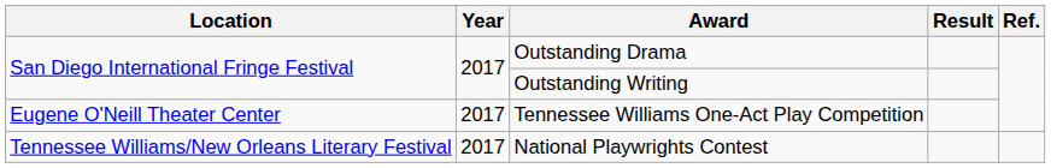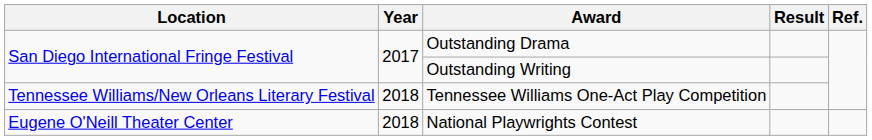 <table class="wikitable">
 <tr>
 <th>Location</th>
 <th>Year</th>
 <th>Award</th>
 <th>Result</th>
 <th>Ref.</th>
 </tr>
 <tr>
 <td rowspan="2"><a href='#'>San Diego International Fringe Festival</a></td>
 <td rowspan="2">2017</td>
 <td>Outstanding Drama</td>
 <td></td>
 <td rowspan="3"></td>
 </tr>
 <tr>
 <td>Outstanding Writing</td>
 <td></td>
 </tr>
 <tr>
-<td><a href='#'>Eugene O'Neill Theater Center</a></td>
-<td>2017</td>
+<td><a href='#'>Tennessee Williams/New Orleans Literary Festival</a></td>
+<td>2018</td>
 <td>Tennessee Williams One-Act Play Competition</td>
 <td></td>
 </tr>
 <tr>
-<td><a href='#'>Tennessee Williams/New Orleans Literary Festival</a></td>
-<td>2017</td>
+<td><a href='#'>Eugene O'Neill Theater Center</a></td>
+<td>2018</td>
 <td>National Playwrights Contest</td>
 <td></td>
 <td></td>
 </tr>
 </table>
